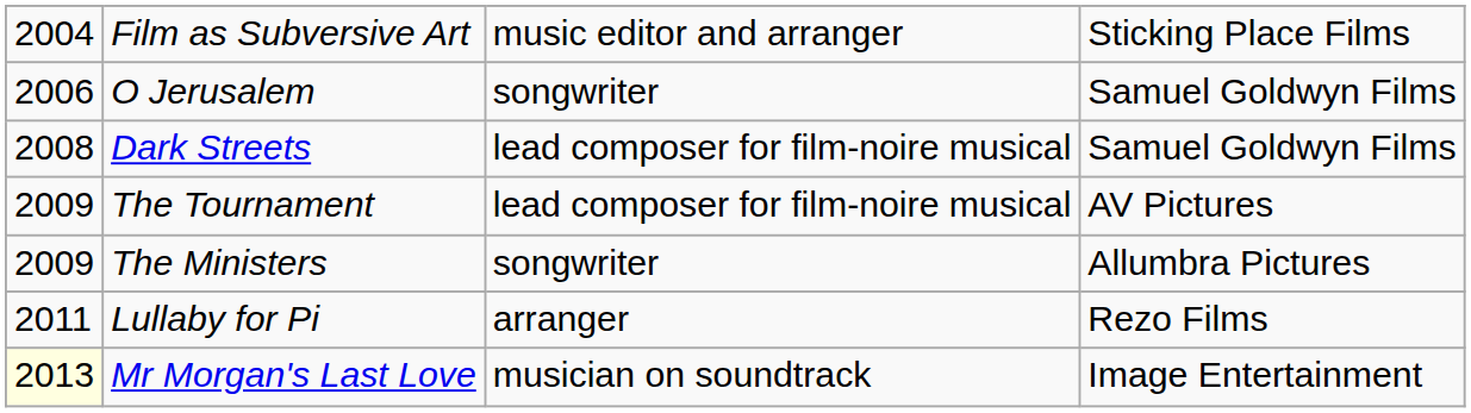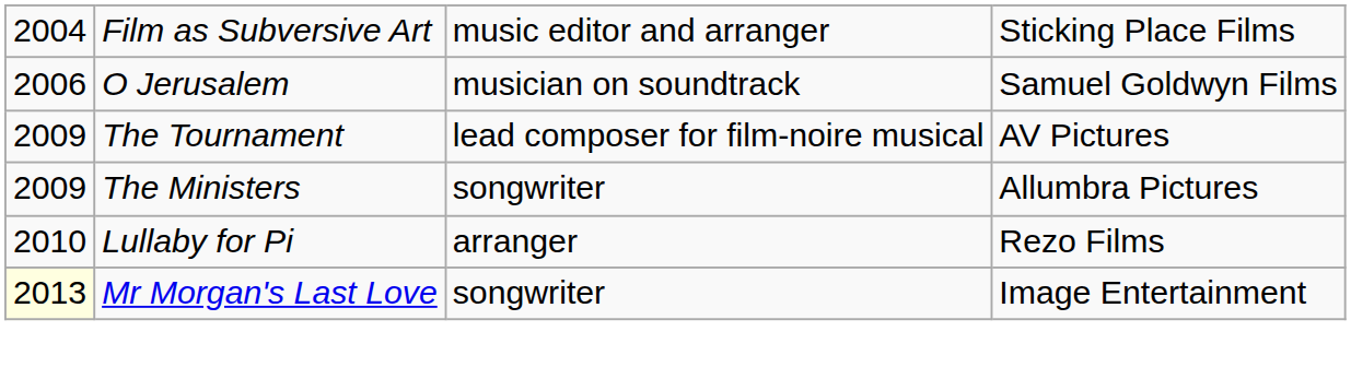 <table class="wikitable">
 <tr>
 <td>2004</td>
 <td><em>Film as Subversive Art</em></td>
 <td>music editor and arranger</td>
 <td>Sticking Place Films</td>
 </tr>
 <tr>
 <td>2006</td>
 <td><em>O Jerusalem</em></td>
-<td>songwriter</td>
-<td>Samuel Goldwyn Films</td>
-</tr>
-<tr>
-<td>2008</td>
-<td><em><a href='#'>Dark Streets</a></em></td>
-<td>lead composer for film-noire musical</td>
+<td>musician on soundtrack</td>
 <td>Samuel Goldwyn Films</td>
 </tr>
 <tr>
 <td>2009</td>
 <td><em>The Tournament</em></td>
 <td>lead composer for film-noire musical</td>
 <td>AV Pictures</td>
 </tr>
 <tr>
 <td>2009</td>
 <td><em>The Ministers</em></td>
 <td>songwriter</td>
 <td>Allumbra Pictures</td>
 </tr>
 <tr>
-<td>2011</td>
+<td>2010</td>
 <td><em>Lullaby for Pi</em></td>
 <td>arranger</td>
 <td>Rezo Films</td>
 </tr>
 <tr>
 <td style="background: lightyellow;">2013</td>
 <td><a href='#'><em>Mr Morgan's Last Love</em></a></td>
-<td>musician on soundtrack</td>
+<td>songwriter</td>
 <td>Image Entertainment</td>
 </tr>
 </table>
